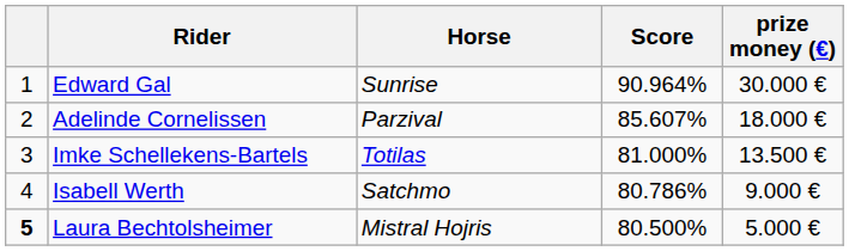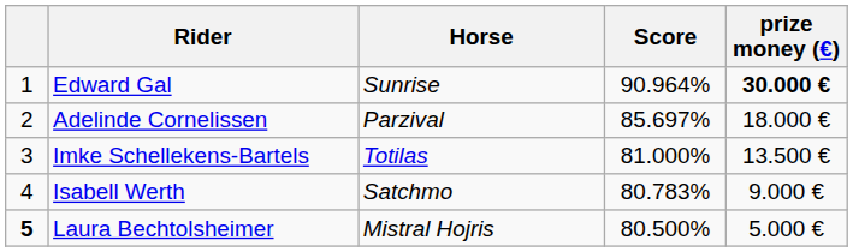 <table class="wikitable" style="font-size: 90%">
 <tr>
 <th width=20></th>
 <th width=190>Rider</th>
 <th width=150>Horse</th>
 <th width=70>Score</th>
 <th width=70>prize<br>money (<a href='#'>€</a>)</th>
 </tr>
 <tr>
 <td align=center>1</td>
 <td> <a href='#'>Edward Gal</a></td>
 <td><em>Sunrise</em></td>
 <td align=center>90.964%</td>
-<td align=center>30.000 €</td>
+<td align=center><strong>30.000 €</strong></td>
 </tr>
 <tr>
 <td align=center>2</td>
 <td> <a href='#'>Adelinde Cornelissen</a></td>
 <td><em>Parzival</em></td>
-<td align=center>85.607%</td>
+<td align=center>85.697%</td>
 <td align=center>18.000 €</td>
 </tr>
 <tr>
 <td align=center>3</td>
 <td> <a href='#'>Imke Schellekens-Bartels</a></td>
 <td><em><a href='#'>Totilas</a></em></td>
 <td align=center>81.000%</td>
 <td align=center>13.500 €</td>
 </tr>
 <tr>
 <td align=center>4</td>
 <td> <a href='#'>Isabell Werth</a></td>
 <td><em>Satchmo</em></td>
-<td align=center>80.786%</td>
+<td align=center>80.783%</td>
 <td align=center>9.000 €</td>
 </tr>
 <tr>
 <td align=center><strong>5</strong></td>
 <td> <a href='#'>Laura Bechtolsheimer</a></td>
 <td><em>Mistral Hojris</em></td>
 <td align=center>80.500%</td>
 <td align=center>5.000 €</td>
 </tr>
 </table>
